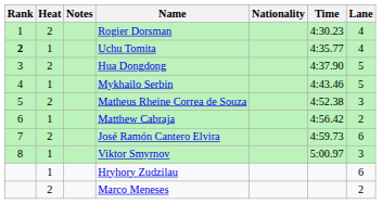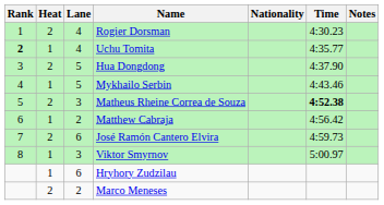 <table class="wikitable sortable" style="text-align:center">
 <tr>
 <th>Rank</th>
 <th>Heat</th>
-<th>Notes</th>
+<th>Lane</th>
 <th>Name</th>
 <th>Nationality</th>
 <th>Time</th>
-<th>Lane</th>
+<th>Notes</th>
 </tr>
 <tr bgcolor=bbf3bb>
 <td>1</td>
 <td>2</td>
-<td></td>
+<td>4</td>
 <td align=left><a href='#'>Rogier Dorsman</a></td>
 <td align=left></td>
 <td>4:30.23</td>
-<td>4</td>
+<td></td>
 </tr>
 <tr bgcolor=bbf3bb>
 <td><strong>2</strong></td>
 <td>1</td>
-<td></td>
+<td>4</td>
 <td align=left><a href='#'>Uchu Tomita</a></td>
 <td align=left></td>
 <td>4:35.77</td>
-<td>4</td>
+<td></td>
 </tr>
 <tr bgcolor=bbf3bb>
 <td>3</td>
 <td>2</td>
-<td></td>
+<td>5</td>
 <td align=left><a href='#'>Hua Dongdong</a></td>
 <td align=left></td>
 <td>4:37.90</td>
-<td>5</td>
+<td></td>
 </tr>
 <tr bgcolor=bbf3bb>
 <td>4</td>
 <td>1</td>
-<td></td>
+<td>5</td>
 <td align=left><a href='#'>Mykhailo Serbin</a></td>
 <td align=left></td>
 <td>4:43.46</td>
-<td>5</td>
+<td></td>
 </tr>
 <tr bgcolor=bbf3bb>
 <td>5</td>
 <td>2</td>
-<td></td>
+<td>3</td>
 <td align=left><a href='#'>Matheus Rheine Correa de Souza</a></td>
 <td align=left></td>
-<td>4:52.38</td>
-<td>3</td>
+<td><strong>4:52.38</strong></td>
+<td></td>
 </tr>
 <tr bgcolor=bbf3bb>
 <td>6</td>
 <td>1</td>
-<td></td>
+<td>2</td>
 <td align=left><a href='#'>Matthew Cabraja</a></td>
 <td align=left></td>
 <td>4:56.42</td>
-<td>2</td>
+<td></td>
 </tr>
 <tr bgcolor=bbf3bb>
 <td>7</td>
 <td>2</td>
-<td></td>
+<td>6</td>
 <td align=left><a href='#'>José Ramón Cantero Elvira</a></td>
 <td align=left></td>
 <td>4:59.73</td>
-<td>6</td>
+<td></td>
 </tr>
 <tr bgcolor=bbf3bb>
 <td>8</td>
 <td>1</td>
-<td></td>
+<td>3</td>
 <td align=left><a href='#'>Viktor Smyrnov</a></td>
 <td align=left></td>
 <td>5:00.97</td>
-<td>3</td>
+<td></td>
 </tr>
 <tr>
 <td></td>
 <td>1</td>
-<td></td>
+<td>6</td>
 <td align=left><a href='#'>Hryhory Zudzilau</a></td>
 <td align=left></td>
 <td data-sort-value=9:99.99></td>
-<td>6</td>
+<td></td>
 </tr>
 <tr>
 <td></td>
 <td>2</td>
-<td></td>
+<td>2</td>
 <td align=left><a href='#'>Marco Meneses</a></td>
 <td align=left></td>
 <td data-sort-value=9:99.99></td>
-<td>2</td>
+<td></td>
 </tr>
 </table>
